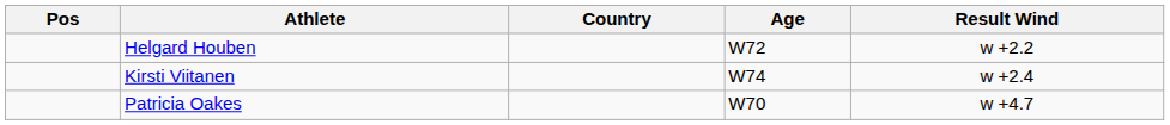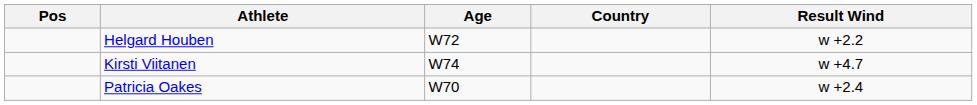 <table class="wikitable"  style="text-align:center; width:65%;">
 <tr>
 <th>Pos</th>
 <th>Athlete</th>
+<th>Age</th>
 <th>Country</th>
-<th>Age</th>
 <th>Result Wind</th>
 </tr>
 <tr>
 <td align=center></td>
 <td align=left><a href='#'>Helgard Houben</a></td>
+<td align=left>W72</td>
 <td align=left></td>
-<td align=left>W72</td>
 <td>w +2.2</td>
 </tr>
 <tr>
 <td align=center></td>
 <td align=left><a href='#'>Kirsti Viitanen</a></td>
+<td align=left>W74</td>
 <td align=left></td>
-<td align=left>W74</td>
-<td>w +2.4</td>
+<td>w +4.7</td>
 </tr>
 <tr>
 <td align=center></td>
 <td align=left><a href='#'>Patricia Oakes</a></td>
+<td align=left>W70</td>
 <td align=left></td>
-<td align=left>W70</td>
-<td>w +4.7</td>
+<td>w +2.4</td>
 </tr>
 </table>
